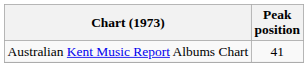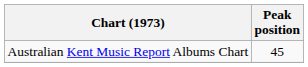 <table class="wikitable">
 <tr>
 <th>Chart (1973)</th>
 <th>Peak<br>position</th>
 </tr>
 <tr>
 <td>Australian <a href='#'>Kent Music Report</a> Albums Chart</td>
-<td align="center">41</td>
+<td align="center">45</td>
 </tr>
 <tr>
 </tr>
 </table>
